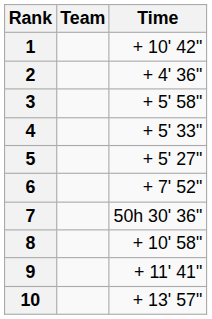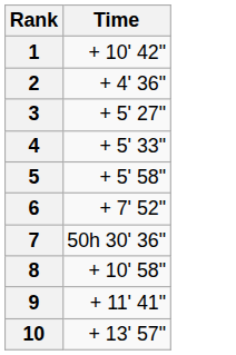 <table class="wikitable">
 <tr>
 <th scope="col">Rank</th>
-<th scope="col">Team</th>
 <th scope="col">Time</th>
 </tr>
 <tr>
 <th scope="row">1</th>
-<td> </td>
 <td align="right">+ 10' 42"</td>
 </tr>
 <tr>
 <th scope="row">2</th>
-<td> </td>
 <td align="right">+ 4' 36"</td>
 </tr>
 <tr>
 <th scope="row">3</th>
-<td> </td>
-<td align="right">+ 5' 58"</td>
+<td align="right">+ 5' 27"</td>
 </tr>
 <tr>
 <th scope="row">4</th>
-<td> </td>
 <td align="right">+ 5' 33"</td>
 </tr>
 <tr>
 <th scope="row">5</th>
-<td> </td>
-<td align="right">+ 5' 27"</td>
+<td align="right">+ 5' 58"</td>
 </tr>
 <tr>
 <th scope="row">6</th>
-<td> </td>
 <td align="right">+ 7' 52"</td>
 </tr>
 <tr>
 <th scope="row">7</th>
-<td> </td>
 <td align="right">50h 30' 36"</td>
 </tr>
 <tr>
 <th scope="row">8</th>
-<td> </td>
 <td align="right">+ 10' 58"</td>
 </tr>
 <tr>
 <th scope="row">9</th>
-<td> </td>
 <td align="right">+ 11' 41"</td>
 </tr>
 <tr>
 <th scope="row">10</th>
-<td> </td>
 <td align="right">+ 13' 57"</td>
 </tr>
 </table>
